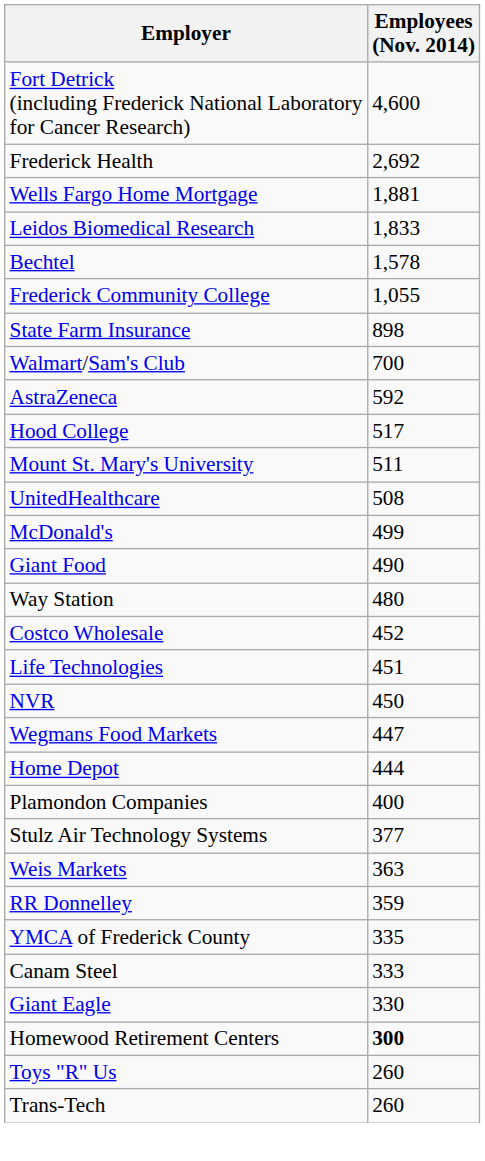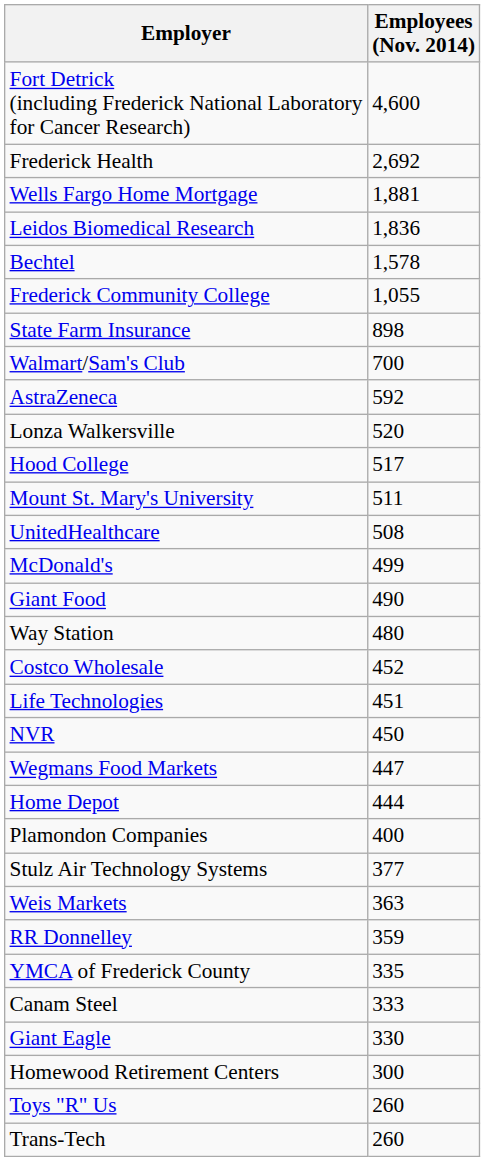 <table class="wikitable">
 <tr>
 <th>Employer</th>
 <th>Employees<br>(Nov. 2014)</th>
 </tr>
 <tr>
 <td><a href='#'>Fort Detrick</a><br>(including Frederick National Laboratory<br>for Cancer Research)</td>
 <td>4,600</td>
 </tr>
 <tr>
 <td>Frederick Health</td>
 <td>2,692</td>
 </tr>
 <tr>
 <td><a href='#'>Wells Fargo Home Mortgage</a></td>
 <td>1,881</td>
 </tr>
 <tr>
 <td><a href='#'>Leidos Biomedical Research</a></td>
-<td>1,833</td>
+<td>1,836</td>
 </tr>
 <tr>
 <td><a href='#'>Bechtel</a></td>
 <td>1,578</td>
 </tr>
 <tr>
 <td><a href='#'>Frederick Community College</a></td>
 <td>1,055</td>
 </tr>
 <tr>
 <td><a href='#'>State Farm Insurance</a></td>
 <td>898</td>
 </tr>
 <tr>
 <td><a href='#'>Walmart</a>/<a href='#'>Sam's Club</a></td>
 <td>700</td>
 </tr>
 <tr>
 <td><a href='#'>AstraZeneca</a></td>
 <td>592</td>
+</tr>
+<tr>
+<td>Lonza Walkersville</td>
+<td>520</td>
 </tr>
 <tr>
 <td><a href='#'>Hood College</a></td>
 <td>517</td>
 </tr>
 <tr>
 <td><a href='#'>Mount St. Mary's University</a></td>
 <td>511</td>
 </tr>
 <tr>
 <td><a href='#'>UnitedHealthcare</a></td>
 <td>508</td>
 </tr>
 <tr>
 <td><a href='#'>McDonald's</a></td>
 <td>499</td>
 </tr>
 <tr>
 <td><a href='#'>Giant Food</a></td>
 <td>490</td>
 </tr>
 <tr>
 <td>Way Station</td>
 <td>480</td>
 </tr>
 <tr>
 <td><a href='#'>Costco Wholesale</a></td>
 <td>452</td>
 </tr>
 <tr>
 <td><a href='#'>Life Technologies</a></td>
 <td>451</td>
 </tr>
 <tr>
 <td><a href='#'>NVR</a></td>
 <td>450</td>
 </tr>
 <tr>
 <td><a href='#'>Wegmans Food Markets</a></td>
 <td>447</td>
 </tr>
 <tr>
 <td><a href='#'>Home Depot</a></td>
 <td>444</td>
 </tr>
 <tr>
 <td>Plamondon Companies</td>
 <td>400</td>
 </tr>
 <tr>
 <td>Stulz Air Technology Systems</td>
 <td>377</td>
 </tr>
 <tr>
 <td><a href='#'>Weis Markets</a></td>
 <td>363</td>
 </tr>
 <tr>
 <td><a href='#'>RR Donnelley</a></td>
 <td>359</td>
 </tr>
 <tr>
 <td><a href='#'>YMCA</a> of Frederick County</td>
 <td>335</td>
 </tr>
 <tr>
 <td>Canam Steel</td>
 <td>333</td>
 </tr>
 <tr>
 <td><a href='#'>Giant Eagle</a></td>
 <td>330</td>
 </tr>
 <tr>
 <td>Homewood Retirement Centers</td>
-<td><strong>300</strong></td>
+<td>300</td>
 </tr>
 <tr>
 <td><a href='#'>Toys "R" Us</a></td>
 <td>260</td>
 </tr>
 <tr>
 <td>Trans-Tech</td>
 <td>260</td>
 </tr>
 </table>
